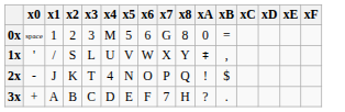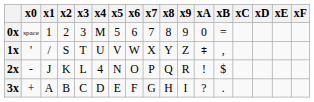 <table class=wikitable style="text-align:center" border=1>
 <tr>
 <th></th>
 <th>x0</th>
 <th>x1</th>
 <th>x2</th>
 <th>x3</th>
 <th>x4</th>
 <th>x5</th>
 <th>x6</th>
 <th>x7</th>
 <th>x8</th>
+<th>x9</th>
 <th>xA</th>
 <th>xB</th>
 <th>xC</th>
 <th>xD</th>
 <th>xE</th>
 <th>xF</th>
 </tr>
 <tr>
 <th>0x</th>
 <td style="font-size: 60%">space</td>
 <td>1</td>
 <td>2</td>
 <td>3</td>
 <td>M</td>
 <td>5</td>
 <td>6</td>
-<td>G</td>
+<td>7</td>
 <td>8</td>
+<td>9</td>
 <td>0</td>
 <td>=</td>
 <td></td>
 <td></td>
 <td></td>
 <td></td>
 </tr>
 <tr>
 <th>1x</th>
 <td>'</td>
 <td>/</td>
 <td>S</td>
-<td>L</td>
+<td>T</td>
 <td>U</td>
 <td>V</td>
 <td>W</td>
 <td>X</td>
 <td>Y</td>
+<td>Z</td>
 <td>⧧</td>
 <td>,</td>
 <td></td>
 <td></td>
 <td></td>
 <td></td>
 </tr>
 <tr>
 <th>2x</th>
 <td>-</td>
 <td>J</td>
 <td>K</td>
-<td>T</td>
+<td>L</td>
 <td>4</td>
 <td>N</td>
 <td>O</td>
 <td>P</td>
 <td>Q</td>
+<td>R</td>
 <td>!</td>
 <td>$</td>
 <td></td>
 <td></td>
 <td></td>
 <td></td>
 </tr>
 <tr>
 <th>3x</th>
 <td>+</td>
 <td>A</td>
 <td>B</td>
 <td>C</td>
 <td>D</td>
 <td>E</td>
 <td>F</td>
-<td>7</td>
+<td>G</td>
 <td>H</td>
+<td>I</td>
 <td>?</td>
 <td>.</td>
 <td></td>
 <td></td>
 <td></td>
 <td></td>
 </tr>
 </table>
